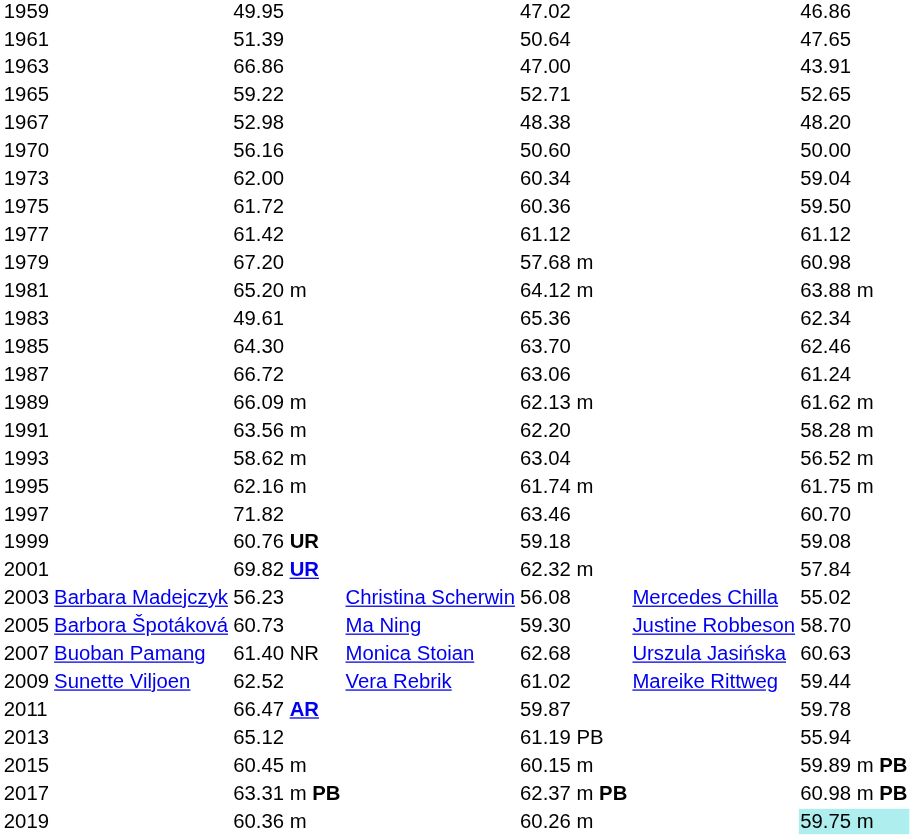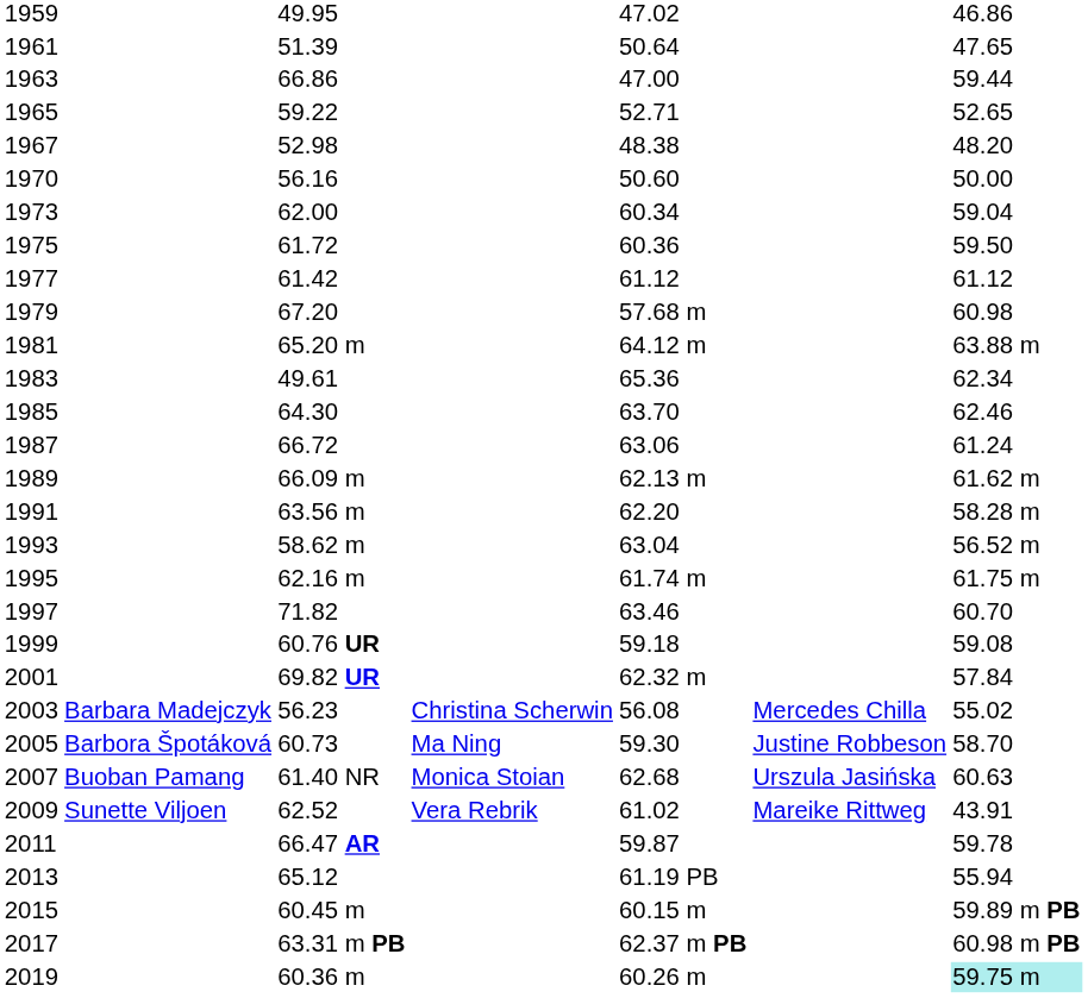 <table>
 <tr>
 <td>1959</td>
 <td></td>
 <td>49.95</td>
 <td></td>
 <td>47.02</td>
 <td></td>
 <td>46.86</td>
 </tr>
 <tr>
 <td>1961</td>
 <td></td>
 <td>51.39</td>
 <td></td>
 <td>50.64</td>
 <td></td>
 <td>47.65</td>
 </tr>
 <tr>
 <td>1963</td>
 <td></td>
 <td>66.86</td>
 <td></td>
 <td>47.00</td>
 <td></td>
-<td>43.91</td>
+<td>59.44</td>
 </tr>
 <tr>
 <td>1965</td>
 <td></td>
 <td>59.22</td>
 <td></td>
 <td>52.71</td>
 <td></td>
 <td>52.65</td>
 </tr>
 <tr>
 <td>1967</td>
 <td></td>
 <td>52.98</td>
 <td></td>
 <td>48.38</td>
 <td></td>
 <td>48.20</td>
 </tr>
 <tr>
 <td>1970</td>
 <td></td>
 <td>56.16</td>
 <td></td>
 <td>50.60</td>
 <td></td>
 <td>50.00</td>
 </tr>
 <tr>
 <td>1973</td>
 <td></td>
 <td>62.00</td>
 <td></td>
 <td>60.34</td>
 <td></td>
 <td>59.04</td>
 </tr>
 <tr>
 <td>1975</td>
 <td></td>
 <td>61.72</td>
 <td></td>
 <td>60.36</td>
 <td></td>
 <td>59.50</td>
 </tr>
 <tr>
 <td>1977</td>
 <td></td>
 <td>61.42</td>
 <td></td>
 <td>61.12</td>
 <td></td>
 <td>61.12</td>
 </tr>
 <tr>
 <td>1979</td>
 <td></td>
 <td>67.20</td>
 <td></td>
 <td>57.68 m</td>
 <td></td>
 <td>60.98</td>
 </tr>
 <tr>
 <td>1981</td>
 <td></td>
 <td>65.20 m</td>
 <td></td>
 <td>64.12 m</td>
 <td></td>
 <td>63.88 m</td>
 </tr>
 <tr>
 <td>1983</td>
 <td></td>
 <td>49.61</td>
 <td></td>
 <td>65.36</td>
 <td></td>
 <td>62.34</td>
 </tr>
 <tr>
 <td>1985</td>
 <td></td>
 <td>64.30</td>
 <td></td>
 <td>63.70</td>
 <td></td>
 <td>62.46</td>
 </tr>
 <tr>
 <td>1987</td>
 <td></td>
 <td>66.72</td>
 <td></td>
 <td>63.06</td>
 <td></td>
 <td>61.24</td>
 </tr>
 <tr>
 <td>1989</td>
 <td></td>
 <td>66.09 m</td>
 <td></td>
 <td>62.13 m</td>
 <td></td>
 <td>61.62 m</td>
 </tr>
 <tr>
 <td>1991</td>
 <td></td>
 <td>63.56 m</td>
 <td></td>
 <td>62.20</td>
 <td></td>
 <td>58.28 m</td>
 </tr>
 <tr>
 <td>1993</td>
 <td></td>
 <td>58.62 m</td>
 <td></td>
 <td>63.04</td>
 <td></td>
 <td>56.52 m</td>
 </tr>
 <tr>
 <td>1995</td>
 <td></td>
 <td>62.16 m</td>
 <td></td>
 <td>61.74 m</td>
 <td></td>
 <td>61.75 m</td>
 </tr>
 <tr>
 <td>1997</td>
 <td></td>
 <td>71.82</td>
 <td></td>
 <td>63.46</td>
 <td></td>
 <td>60.70</td>
 </tr>
 <tr>
 <td>1999</td>
 <td></td>
 <td>60.76 <strong>UR</strong></td>
 <td></td>
 <td>59.18</td>
 <td></td>
 <td>59.08</td>
 </tr>
 <tr>
 <td>2001</td>
 <td></td>
 <td>69.82 <strong><a href='#'>UR</a></strong></td>
 <td></td>
 <td>62.32 m</td>
 <td></td>
 <td>57.84</td>
 </tr>
 <tr>
 <td>2003</td>
 <td><a href='#'>Barbara Madejczyk</a><br> </td>
 <td>56.23</td>
 <td><a href='#'>Christina Scherwin</a><br> </td>
 <td>56.08</td>
 <td><a href='#'>Mercedes Chilla</a><br> </td>
 <td>55.02</td>
 </tr>
 <tr>
 <td>2005</td>
 <td><a href='#'>Barbora Špotáková</a><br> </td>
 <td>60.73</td>
 <td><a href='#'>Ma Ning</a><br> </td>
 <td>59.30</td>
 <td><a href='#'>Justine Robbeson</a><br> </td>
 <td>58.70</td>
 </tr>
 <tr>
 <td>2007</td>
 <td><a href='#'>Buoban Pamang</a><br> </td>
 <td>61.40 NR</td>
 <td><a href='#'>Monica Stoian</a><br> </td>
 <td>62.68</td>
 <td><a href='#'>Urszula Jasińska</a><br> </td>
 <td>60.63</td>
 </tr>
 <tr>
 <td>2009</td>
 <td><a href='#'>Sunette Viljoen</a><br> </td>
 <td>62.52</td>
 <td><a href='#'>Vera Rebrik</a><br> </td>
 <td>61.02</td>
 <td><a href='#'>Mareike Rittweg</a><br> </td>
-<td>59.44</td>
+<td>43.91</td>
 </tr>
 <tr>
 <td>2011</td>
 <td></td>
 <td>66.47 <strong><a href='#'>AR</a></strong></td>
 <td></td>
 <td>59.87</td>
 <td></td>
 <td>59.78</td>
 </tr>
 <tr>
 <td>2013</td>
 <td></td>
 <td>65.12</td>
 <td></td>
 <td>61.19 PB</td>
 <td></td>
 <td>55.94</td>
 </tr>
 <tr>
 <td>2015</td>
 <td></td>
 <td>60.45 m</td>
 <td></td>
 <td>60.15 m</td>
 <td></td>
 <td>59.89 m <strong>PB</strong></td>
 </tr>
 <tr>
 <td>2017</td>
 <td></td>
 <td>63.31 m <strong>PB</strong></td>
 <td></td>
 <td>62.37 m <strong>PB</strong></td>
 <td></td>
 <td>60.98 m <strong>PB</strong></td>
 </tr>
 <tr>
 <td>2019</td>
 <td></td>
 <td>60.36 m</td>
 <td></td>
 <td>60.26 m</td>
 <td></td>
 <td style="background: paleturquoise;">59.75 m</td>
 </tr>
 </table>
